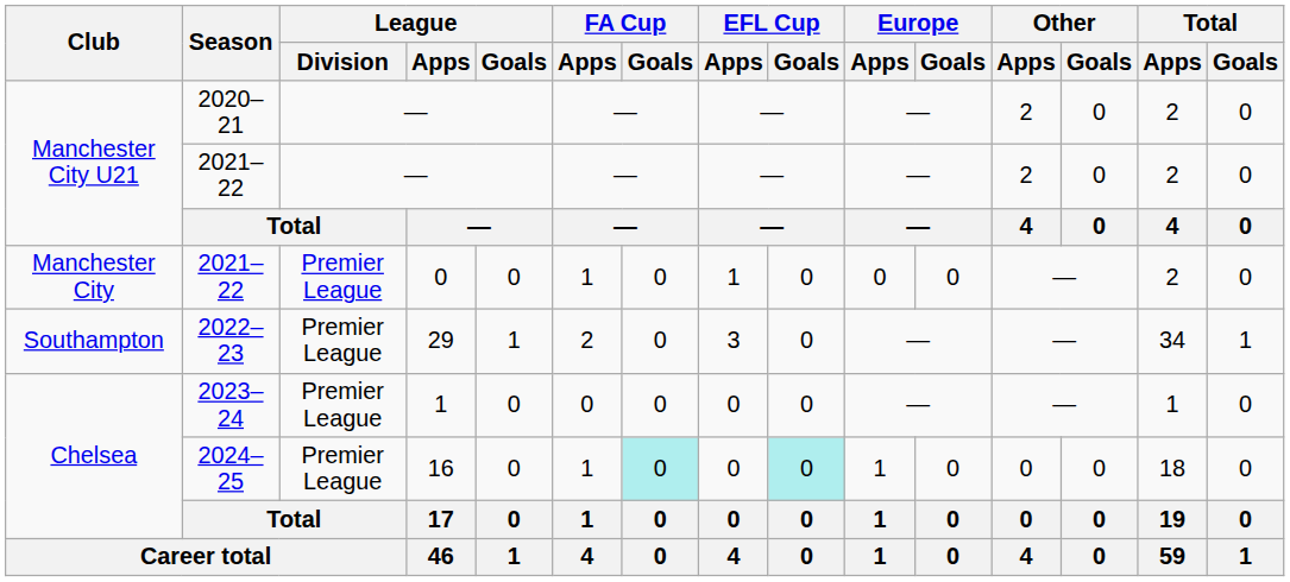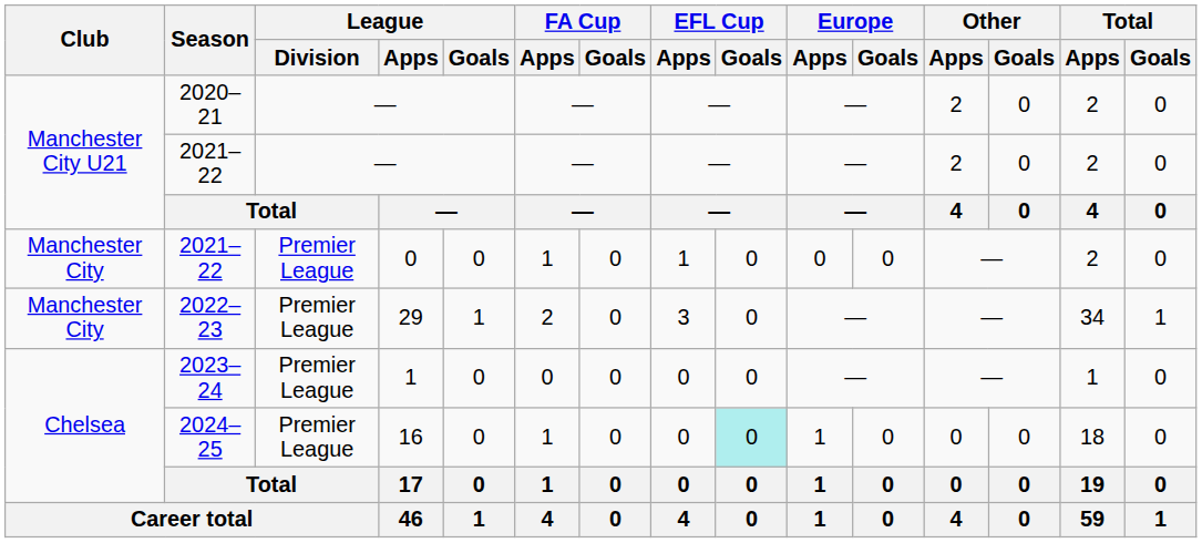 <table class="wikitable" style="text-align:center">
 <tr>
 <th rowspan=2>Club</th>
 <th rowspan=2>Season</th>
 <th colspan=3>League</th>
 <th colspan=2><a href='#'>FA Cup</a></th>
 <th colspan=2><a href='#'>EFL Cup</a></th>
 <th colspan=2><a href='#'>Europe</a></th>
 <th colspan=2>Other</th>
 <th colspan=2>Total</th>
 </tr>
 <tr>
 <th>Division</th>
 <th>Apps</th>
 <th>Goals</th>
 <th>Apps</th>
 <th>Goals</th>
 <th>Apps</th>
 <th>Goals</th>
 <th>Apps</th>
 <th>Goals</th>
 <th>Apps</th>
 <th>Goals</th>
 <th>Apps</th>
 <th>Goals</th>
 </tr>
 <tr>
 <td rowspan="3"><a href='#'>Manchester City U21</a></td>
 <td>2020–21</td>
 <td colspan="3">—</td>
 <td colspan="2">—</td>
 <td colspan="2">—</td>
 <td colspan="2">—</td>
 <td>2</td>
 <td>0</td>
 <td>2</td>
 <td>0</td>
 </tr>
 <tr>
 <td>2021–22</td>
 <td colspan="3">—</td>
 <td colspan="2">—</td>
 <td colspan="2">—</td>
 <td colspan="2">—</td>
 <td>2</td>
 <td>0</td>
 <td>2</td>
 <td>0</td>
 </tr>
 <tr>
 <th colspan="2">Total</th>
 <th colspan="2">—</th>
 <th colspan="2">—</th>
 <th colspan="2">—</th>
 <th colspan="2">—</th>
 <th>4</th>
 <th>0</th>
 <th>4</th>
 <th>0</th>
 </tr>
 <tr>
 <td><a href='#'>Manchester City</a></td>
 <td><a href='#'>2021–22</a></td>
 <td><a href='#'>Premier League</a></td>
 <td>0</td>
 <td>0</td>
 <td>1</td>
 <td>0</td>
 <td>1</td>
 <td>0</td>
 <td>0</td>
 <td>0</td>
 <td colspan="2">—</td>
 <td>2</td>
 <td>0</td>
 </tr>
 <tr>
-<td><a href='#'>Southampton</a></td>
+<td><a href='#'>Manchester City</a></td>
 <td><a href='#'>2022–23</a></td>
 <td>Premier League</td>
 <td>29</td>
 <td>1</td>
 <td>2</td>
 <td>0</td>
 <td>3</td>
 <td>0</td>
 <td colspan="2">—</td>
 <td colspan="2">—</td>
 <td>34</td>
 <td>1</td>
 </tr>
 <tr>
 <td rowspan="3"><a href='#'>Chelsea</a></td>
 <td><a href='#'>2023–24</a></td>
 <td>Premier League</td>
 <td>1</td>
 <td>0</td>
 <td>0</td>
 <td>0</td>
 <td>0</td>
 <td>0</td>
 <td colspan="2">—</td>
 <td colspan="2">—</td>
 <td>1</td>
 <td>0</td>
 </tr>
 <tr>
 <td><a href='#'>2024–25</a></td>
 <td>Premier League</td>
 <td>16</td>
 <td>0</td>
 <td>1</td>
-<td style="background: paleturquoise;">0</td>
+<td>0</td>
 <td>0</td>
 <td style="background: paleturquoise;">0</td>
 <td>1</td>
 <td>0</td>
 <td>0</td>
 <td>0</td>
 <td>18</td>
 <td>0</td>
 </tr>
 <tr>
 <th colspan="2">Total</th>
 <th>17</th>
 <th>0</th>
 <th>1</th>
 <th>0</th>
 <th>0</th>
 <th>0</th>
 <th>1</th>
 <th>0</th>
 <th>0</th>
 <th>0</th>
 <th>19</th>
 <th>0</th>
 </tr>
 <tr>
 <th colspan="3">Career total</th>
 <th>46</th>
 <th>1</th>
 <th>4</th>
 <th>0</th>
 <th>4</th>
 <th>0</th>
 <th>1</th>
 <th>0</th>
 <th>4</th>
 <th>0</th>
 <th>59</th>
 <th>1</th>
 </tr>
 </table>
